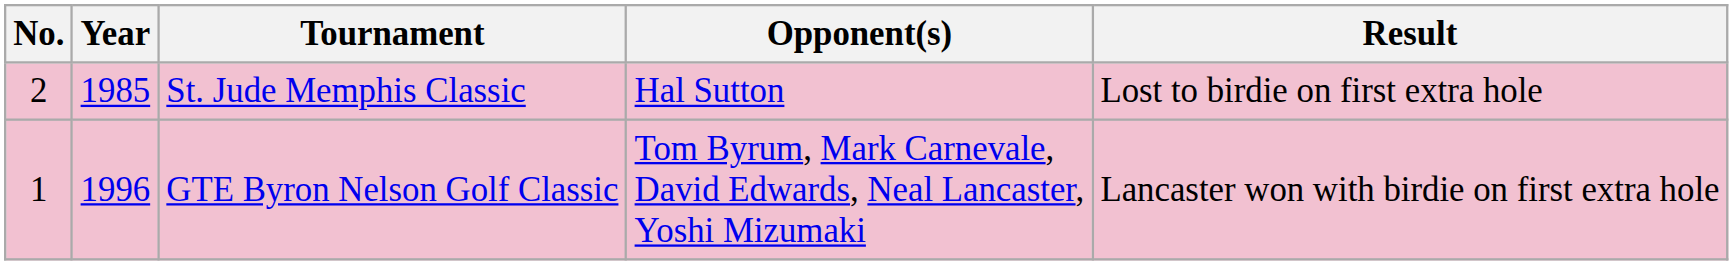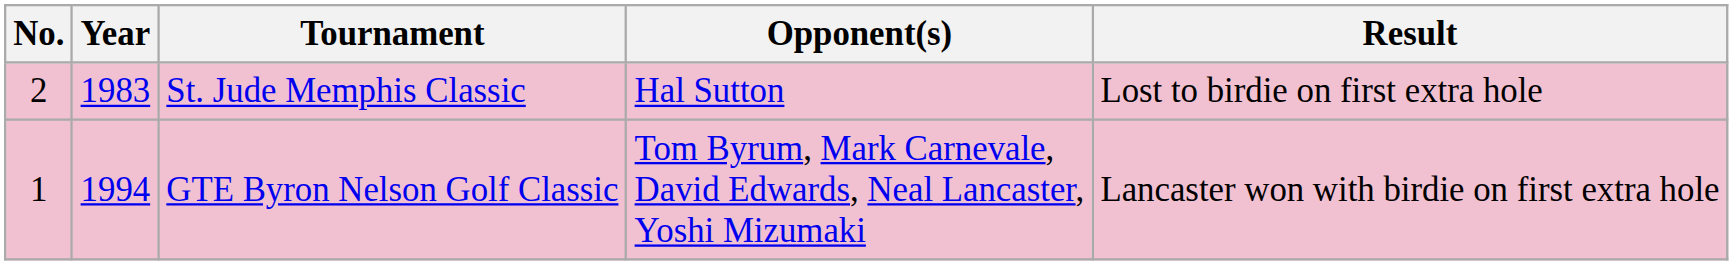 <table class="wikitable" style="font-size:95%;">
 <tr>
 <th>No.</th>
 <th>Year</th>
 <th>Tournament</th>
 <th>Opponent(s)</th>
 <th>Result</th>
 </tr>
 <tr style="background:#F2C1D1;">
 <td align=center>2</td>
-<td><a href='#'>1985</a></td>
+<td><a href='#'>1983</a></td>
 <td><a href='#'>St. Jude Memphis Classic</a></td>
 <td> <a href='#'>Hal Sutton</a></td>
 <td>Lost to birdie on first extra hole</td>
 </tr>
 <tr style="background:#F2C1D1;">
 <td align=center>1</td>
-<td><a href='#'>1996</a></td>
+<td><a href='#'>1994</a></td>
 <td><a href='#'>GTE Byron Nelson Golf Classic</a></td>
 <td> <a href='#'>Tom Byrum</a>,  <a href='#'>Mark Carnevale</a>,<br> <a href='#'>David Edwards</a>,  <a href='#'>Neal Lancaster</a>,<br> <a href='#'>Yoshi Mizumaki</a></td>
 <td>Lancaster won with birdie on first extra hole</td>
 </tr>
 </table>
